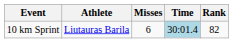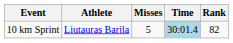 <table class="wikitable" style="font-size:90%">
 <tr>
 <th>Event</th>
 <th>Athlete</th>
 <th>Misses</th>
 <th>Time</th>
 <th>Rank</th>
 </tr>
 <tr>
 <td>10 km Sprint</td>
 <td><a href='#'>Liutauras Barila</a></td>
-<td align="center">6</td>
+<td align="center">5</td>
 <td align="center" style="background: lightblue;">30:01.4</td>
 <td align="center">82</td>
 </tr>
 </table>
